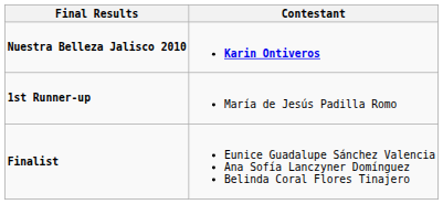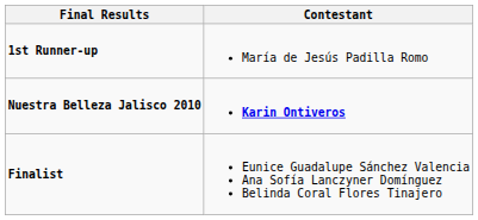 <table class="wikitable">
 <tr>
 <th>Final Results</th>
 <th>Contestant</th>
 </tr>
 <tr>
+<td><strong>1st Runner-up</strong></td>
+<td><br><ul><li>María de Jesús Padilla Romo</li></ul></td>
+</tr>
+<tr>
 <td><strong>Nuestra Belleza Jalisco 2010</strong></td>
 <td><br><ul><li><strong><a href='#'>Karin Ontiveros</a></strong></li></ul></td>
-</tr>
-<tr>
-<td><strong>1st Runner-up</strong></td>
-<td><br><ul><li>María de Jesús Padilla Romo</li></ul></td>
 </tr>
 <tr>
 <td><strong>Finalist</strong></td>
 <td><br><ul><li>Eunice Guadalupe Sánchez Valencia</li><li>Ana Sofía Lanczyner Domínguez</li><li>Belinda Coral Flores Tinajero</li></ul></td>
 </tr>
 </table>
